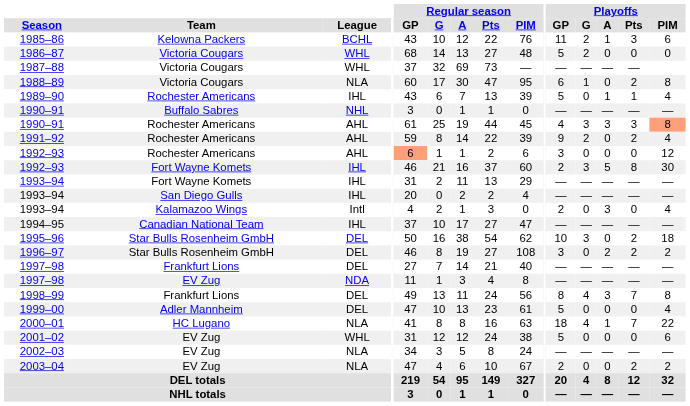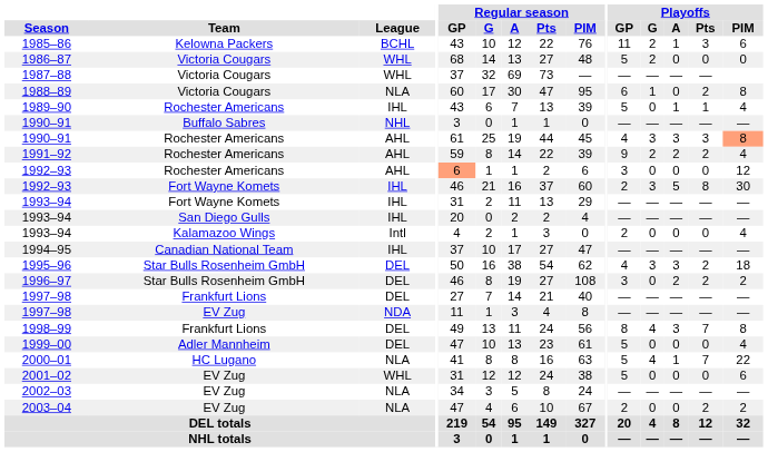 <table border="0" cellpadding="1" cellspacing="0" style="text-align:center; width:60em">
 <tr bgcolor="#e0e0e0">
 <th colspan="3" bgcolor="#ffffff"></th>
 <th rowspan="100" bgcolor="#ffffff"></th>
 <th colspan="5"><a href='#'>Regular season</a></th>
 <th rowspan="100" bgcolor="#ffffff"></th>
 <th colspan="5"><a href='#'>Playoffs</a></th>
 </tr>
 <tr bgcolor="#e0e0e0">
 <th><a href='#'>Season</a></th>
 <th>Team</th>
 <th>League</th>
 <th>GP</th>
 <th><a href='#'>G</a></th>
 <th><a href='#'>A</a></th>
 <th><a href='#'>Pts</a></th>
 <th><a href='#'>PIM</a></th>
 <th>GP</th>
 <th>G</th>
 <th>A</th>
 <th>Pts</th>
 <th>PIM</th>
 </tr>
 <tr>
 <td><a href='#'>1985–86</a></td>
 <td><a href='#'>Kelowna Packers</a></td>
 <td><a href='#'>BCHL</a></td>
 <td>43</td>
 <td>10</td>
 <td>12</td>
 <td>22</td>
 <td>76</td>
 <td>11</td>
 <td>2</td>
 <td>1</td>
 <td>3</td>
 <td>6</td>
 </tr>
 <tr bgcolor="#f0f0f0">
 <td><a href='#'>1986–87</a></td>
 <td><a href='#'>Victoria Cougars</a></td>
 <td><a href='#'>WHL</a></td>
 <td>68</td>
 <td>14</td>
 <td>13</td>
 <td>27</td>
 <td>48</td>
 <td>5</td>
 <td>2</td>
 <td>0</td>
 <td>0</td>
 <td>0</td>
 </tr>
 <tr>
 <td><a href='#'>1987–88</a></td>
 <td>Victoria Cougars</td>
 <td>WHL</td>
 <td 69>37</td>
 <td>32</td>
 <td>69</td>
 <td>73</td>
 <td>—</td>
 <td>—</td>
 <td>—</td>
 <td>—</td>
 <td>—</td>
 </tr>
 <tr bgcolor="#f0f0f0">
 <td><a href='#'>1988–89</a></td>
 <td>Victoria Cougars</td>
 <td>NLA</td>
 <td>60</td>
 <td>17</td>
 <td>30</td>
 <td>47</td>
 <td>95</td>
 <td>6</td>
 <td>1</td>
 <td>0</td>
 <td>2</td>
 <td>8</td>
 </tr>
 <tr>
 <td><a href='#'>1989–90</a></td>
 <td><a href='#'>Rochester Americans</a></td>
 <td>IHL</td>
 <td>43</td>
 <td>6</td>
 <td>7</td>
 <td>13</td>
 <td>39</td>
 <td>5</td>
 <td>0</td>
 <td>1</td>
 <td>1</td>
 <td>4</td>
 </tr>
 <tr bgcolor="#f0f0f0">
 <td><a href='#'>1990–91</a></td>
 <td><a href='#'>Buffalo Sabres</a></td>
 <td><a href='#'>NHL</a></td>
 <td>3</td>
 <td>0</td>
 <td>1</td>
 <td>1</td>
 <td>0</td>
 <td>—</td>
 <td>—</td>
 <td>—</td>
 <td>—</td>
 <td>—</td>
 </tr>
 <tr>
 <td><a href='#'>1990–91</a></td>
 <td>Rochester Americans</td>
 <td>AHL</td>
 <td>61</td>
 <td>25</td>
 <td>19</td>
 <td>44</td>
 <td>45</td>
 <td>4</td>
 <td>3</td>
 <td>3</td>
 <td>3</td>
 <td style="background: lightsalmon;">8</td>
 </tr>
 <tr bgcolor="#f0f0f0">
 <td><a href='#'>1991–92</a></td>
 <td>Rochester Americans</td>
 <td>AHL</td>
 <td>59</td>
 <td>8</td>
 <td>14</td>
 <td>22</td>
 <td>39</td>
 <td>9</td>
 <td>2</td>
-<td>0</td>
+<td>2</td>
 <td>2</td>
 <td>4</td>
 </tr>
 <tr>
 <td><a href='#'>1992–93</a></td>
 <td>Rochester Americans</td>
 <td>AHL</td>
 <td style="background: lightsalmon;">6</td>
 <td>1</td>
 <td>1</td>
 <td>2</td>
 <td>6</td>
 <td>3</td>
 <td>0</td>
 <td>0</td>
 <td>0</td>
 <td>12</td>
 </tr>
 <tr bgcolor="#f0f0f0">
 <td><a href='#'>1992–93</a></td>
 <td><a href='#'>Fort Wayne Komets</a></td>
 <td><a href='#'>IHL</a></td>
 <td>46</td>
 <td>21</td>
 <td>16</td>
 <td>37</td>
 <td>60</td>
 <td>2</td>
 <td>3</td>
 <td>5</td>
 <td>8</td>
 <td>30</td>
 </tr>
 <tr>
 <td><a href='#'>1993–94</a></td>
 <td>Fort Wayne Komets</td>
 <td>IHL</td>
 <td>31</td>
 <td>2</td>
 <td>11</td>
 <td>13</td>
 <td>29</td>
 <td>—</td>
 <td>—</td>
 <td>—</td>
 <td>—</td>
 <td>—</td>
 </tr>
 <tr bgcolor="#f0f0f0">
 <td>1993–94</td>
 <td><a href='#'>San Diego Gulls</a></td>
 <td>IHL</td>
 <td>20</td>
 <td>0</td>
 <td>2</td>
 <td>2</td>
 <td>4</td>
 <td>—</td>
 <td>—</td>
 <td>—</td>
 <td>—</td>
 <td>—</td>
 </tr>
 <tr>
 <td>1993–94</td>
 <td><a href='#'>Kalamazoo Wings</a></td>
 <td>Intl</td>
 <td>4</td>
 <td>2</td>
 <td>1</td>
 <td>3</td>
 <td>0</td>
 <td>2</td>
 <td>0</td>
-<td>3</td>
+<td>0</td>
 <td>0</td>
 <td>4</td>
 </tr>
 <tr bgcolor="#f0f0f0">
 <td>1994–95</td>
 <td><a href='#'>Canadian National Team</a></td>
 <td>IHL</td>
 <td>37</td>
 <td>10</td>
 <td>17</td>
 <td>27</td>
 <td>47</td>
 <td>—</td>
 <td>—</td>
 <td>—</td>
 <td>—</td>
 <td>—</td>
 </tr>
 <tr>
 <td><a href='#'>1995–96</a></td>
 <td><a href='#'>Star Bulls Rosenheim GmbH</a></td>
 <td><a href='#'>DEL</a></td>
 <td>50</td>
 <td>16</td>
 <td>38</td>
 <td>54</td>
 <td>62</td>
-<td>10</td>
+<td>4</td>
 <td>3</td>
-<td>0</td>
+<td>3</td>
 <td>2</td>
 <td>18</td>
 </tr>
 <tr bgcolor="#f0f0f0">
 <td><a href='#'>1996–97</a></td>
 <td>Star Bulls Rosenheim GmbH</td>
 <td>DEL</td>
 <td>46</td>
 <td>8</td>
 <td>19</td>
 <td>27</td>
 <td>108</td>
 <td>3</td>
 <td>0</td>
 <td>2</td>
 <td>2</td>
 <td>2</td>
 </tr>
 <tr>
 <td><a href='#'>1997–98</a></td>
 <td><a href='#'>Frankfurt Lions</a></td>
 <td>DEL</td>
 <td>27</td>
 <td>7</td>
 <td>14</td>
 <td>21</td>
 <td>40</td>
 <td>—</td>
 <td>—</td>
 <td>—</td>
 <td>—</td>
 <td>—</td>
 </tr>
 <tr bgcolor="#f0f0f0">
 <td><a href='#'>1997–98</a></td>
 <td><a href='#'>EV Zug</a></td>
 <td><a href='#'>NDA</a></td>
 <td>11</td>
 <td>1</td>
 <td>3</td>
 <td>4</td>
 <td>8</td>
 <td>—</td>
 <td>—</td>
 <td>—</td>
 <td>—</td>
 <td>—</td>
 </tr>
 <tr>
 <td><a href='#'>1998–99</a></td>
 <td>Frankfurt Lions</td>
 <td>DEL</td>
 <td>49</td>
 <td>13</td>
 <td>11</td>
 <td>24</td>
 <td>56</td>
 <td>8</td>
 <td>4</td>
 <td>3</td>
 <td>7</td>
 <td>8</td>
 </tr>
 <tr bgcolor="#f0f0f0">
 <td><a href='#'>1999–00</a></td>
 <td><a href='#'>Adler Mannheim</a></td>
 <td>DEL</td>
 <td>47</td>
 <td>10</td>
 <td>13</td>
 <td>23</td>
 <td>61</td>
 <td>5</td>
 <td>0</td>
 <td>0</td>
 <td>0</td>
 <td>4</td>
 </tr>
 <tr>
 <td><a href='#'>2000–01</a></td>
 <td><a href='#'>HC Lugano</a></td>
 <td>NLA</td>
 <td>41</td>
 <td>8</td>
 <td>8</td>
 <td>16</td>
 <td>63</td>
-<td>18</td>
+<td>5</td>
 <td>4</td>
 <td>1</td>
 <td>7</td>
 <td>22</td>
 </tr>
 <tr bgcolor="#f0f0f0">
 <td><a href='#'>2001–02</a></td>
 <td>EV Zug</td>
 <td>WHL</td>
 <td>31</td>
 <td>12</td>
 <td>12</td>
 <td>24</td>
 <td>38</td>
 <td>5</td>
 <td>0</td>
 <td>0</td>
 <td>0</td>
 <td>6</td>
 </tr>
 <tr>
 <td><a href='#'>2002–03</a></td>
 <td>EV Zug</td>
 <td>NLA</td>
 <td>34</td>
 <td>3</td>
 <td>5</td>
 <td>8</td>
 <td>24</td>
 <td>—</td>
 <td>—</td>
 <td>—</td>
 <td>—</td>
 <td>—</td>
 </tr>
 <tr bgcolor="#f0f0f0">
 <td><a href='#'>2003–04</a></td>
 <td>EV Zug</td>
 <td>NLA</td>
 <td>47</td>
 <td>4</td>
 <td>6</td>
 <td>10</td>
 <td>67</td>
 <td>2</td>
 <td>0</td>
 <td>0</td>
 <td>2</td>
 <td>2</td>
 </tr>
 <tr bgcolor="#e0e0e0">
 <th colspan="3">DEL totals</th>
 <th>219</th>
 <th>54</th>
 <th>95</th>
 <th>149</th>
 <th>327</th>
 <th>20</th>
 <th>4</th>
 <th>8</th>
 <th>12</th>
 <th>32</th>
 </tr>
 <tr bgcolor="#e0e0e0">
 <th colspan="3">NHL totals</th>
 <th>3</th>
 <th>0</th>
 <th>1</th>
 <th>1</th>
 <th>0</th>
 <th>—</th>
 <th>—</th>
 <th>—</th>
 <th>—</th>
 <th>—</th>
 </tr>
 </table>
